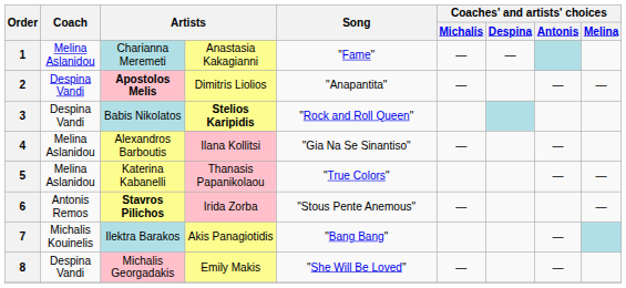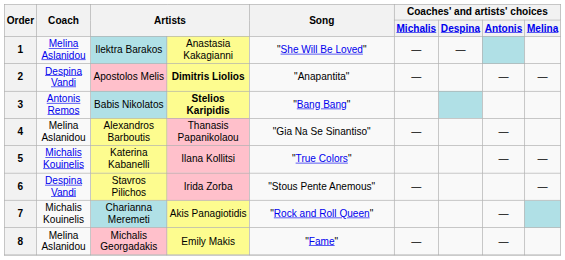 <table class="wikitable" style="text-align:center; width:100%;">
 <tr>
 <th scope="col" style="width:05%;" rowspan="2">Order</th>
 <th scope="col" style="width:10%;" rowspan="2">Coach</th>
 <th scope="col" style="width:30%;" colspan="2" rowspan="2">Artists</th>
 <th scope="col" style="width:30%;" rowspan="2">Song</th>
 <th scope="col" style="width:20%;" colspan="4">Coaches' and artists' choices</th>
 </tr>
 <tr>
 <th style="width:05%;"><a href='#'>Michalis</a></th>
 <th style="width:05%;"><a href='#'>Despina</a></th>
 <th style="width:05%;"><a href='#'>Antonis</a></th>
 <th style="width:05%;"><a href='#'>Melina</a></th>
 </tr>
 <tr>
 <th scope="col">1</th>
 <td><a href='#'>Melina Aslanidou</a></td>
-<td style="background:#B0E0E6; text-align:center;">Charianna Meremeti</td>
+<td style="background:#B0E0E6; text-align:center;">Ilektra Barakos</td>
 <td style="background:#fdfc8f">Anastasia Kakagianni</td>
-<td>"<a href='#'>Fame</a>"</td>
+<td>"<a href='#'>She Will Be Loved</a>"</td>
 <td>—</td>
 <td>—</td>
 <td style="background:#b0e0e6;"><strong></strong></td>
 <td></td>
 </tr>
 <tr>
 <th scope="col">2</th>
 <td><a href='#'>Despina Vandi</a></td>
-<td style="background:pink"><strong>Apostolos Melis</strong></td>
-<td style="background:#fdfc8f">Dimitris Liolios</td>
+<td style="background:pink">Apostolos Melis</td>
+<td style="background:#fdfc8f"><strong>Dimitris Liolios</strong></td>
 <td>"Anapantita"</td>
 <td>—</td>
 <td></td>
 <td>—</td>
 <td>—</td>
 </tr>
 <tr>
 <th scope="col">3</th>
-<td>Despina Vandi</td>
+<td><a href='#'>Antonis Remos</a></td>
 <td style="background:#B0E0E6; text-align:center;">Babis Nikolatos</td>
 <td style="background:#fdfc8f"><strong>Stelios Karipidis</strong></td>
-<td>"<a href='#'>Rock and Roll Queen</a>"</td>
+<td>"<a href='#'>Bang Bang</a>"</td>
 <td><strong></strong></td>
 <td style="background:#b0e0e6;"><strong></strong></td>
 <td></td>
 <td><strong></strong></td>
 </tr>
 <tr>
 <th scope="col">4</th>
 <td>Melina Aslanidou</td>
 <td style="background:#fdfc8f">Alexandros Barboutis</td>
-<td style="background:pink">Ilana Kollitsi</td>
+<td style="background:pink">Thanasis Papanikolaou</td>
 <td>"Gia Na Se Sinantiso"</td>
 <td>—</td>
 <td></td>
 <td>—</td>
 <td></td>
 </tr>
 <tr>
 <th scope="col">5</th>
-<td>Melina Aslanidou</td>
+<td><a href='#'>Michalis Kouinelis</a></td>
 <td style="background:#fdfc8f">Katerina Kabanelli</td>
-<td style="background:pink">Thanasis Papanikolaou</td>
+<td style="background:pink">Ilana Kollitsi</td>
 <td>"<a href='#'>True Colors</a>"</td>
 <td></td>
 <td></td>
 <td>—</td>
 <td>—</td>
 </tr>
 <tr>
 <th scope="col">6</th>
-<td>Antonis Remos</td>
-<td style="background:#fdfc8f"><strong>Stavros Pilichos</strong></td>
+<td><a href='#'>Despina Vandi</a></td>
+<td style="background:#fdfc8f">Stavros Pilichos</td>
 <td style="background:pink">Irida Zorba</td>
 <td>"Stous Pente Anemous"</td>
 <td>—</td>
 <td></td>
 <td></td>
 <td>—</td>
 </tr>
 <tr>
 <th scope="col">7</th>
 <td>Michalis Kouinelis</td>
-<td style="background:#B0E0E6; text-align:center;">Ilektra Barakos</td>
+<td style="background:#B0E0E6; text-align:center;">Charianna Meremeti</td>
 <td style="background:#fdfc8f">Akis Panagiotidis</td>
-<td>"<a href='#'>Bang Bang</a>"</td>
+<td>"<a href='#'>Rock and Roll Queen</a>"</td>
 <td></td>
 <td></td>
 <td>—</td>
 <td style="background:#b0e0e6;"><strong></strong></td>
 </tr>
 <tr>
 <th scope="col">8</th>
-<td>Despina Vandi</td>
+<td>Melina Aslanidou</td>
 <td style="background:pink">Michalis Georgadakis</td>
 <td style="background:#fdfc8f">Emily Makis</td>
-<td>"<a href='#'>She Will Be Loved</a>"</td>
+<td>"<a href='#'>Fame</a>"</td>
 <td>—</td>
 <td></td>
 <td>—</td>
 <td></td>
 </tr>
 <tr>
 </tr>
 </table>
